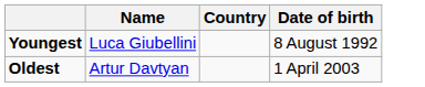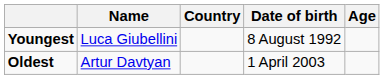 <table class="wikitable">
 <tr>
 <th></th>
 <th><strong>Name</strong></th>
 <th><strong>Country</strong></th>
 <th><strong>Date of birth</strong></th>
+<th><strong>Age</strong></th>
 </tr>
 <tr>
 <td><strong>Youngest</strong></td>
 <td><a href='#'>Luca Giubellini</a></td>
 <td></td>
 <td>8 August 1992</td>
+<td></td>
 </tr>
 <tr>
 <td><strong>Oldest</strong></td>
 <td><a href='#'>Artur Davtyan</a></td>
 <td></td>
 <td>1 April 2003</td>
+<td></td>
 </tr>
 </table>
